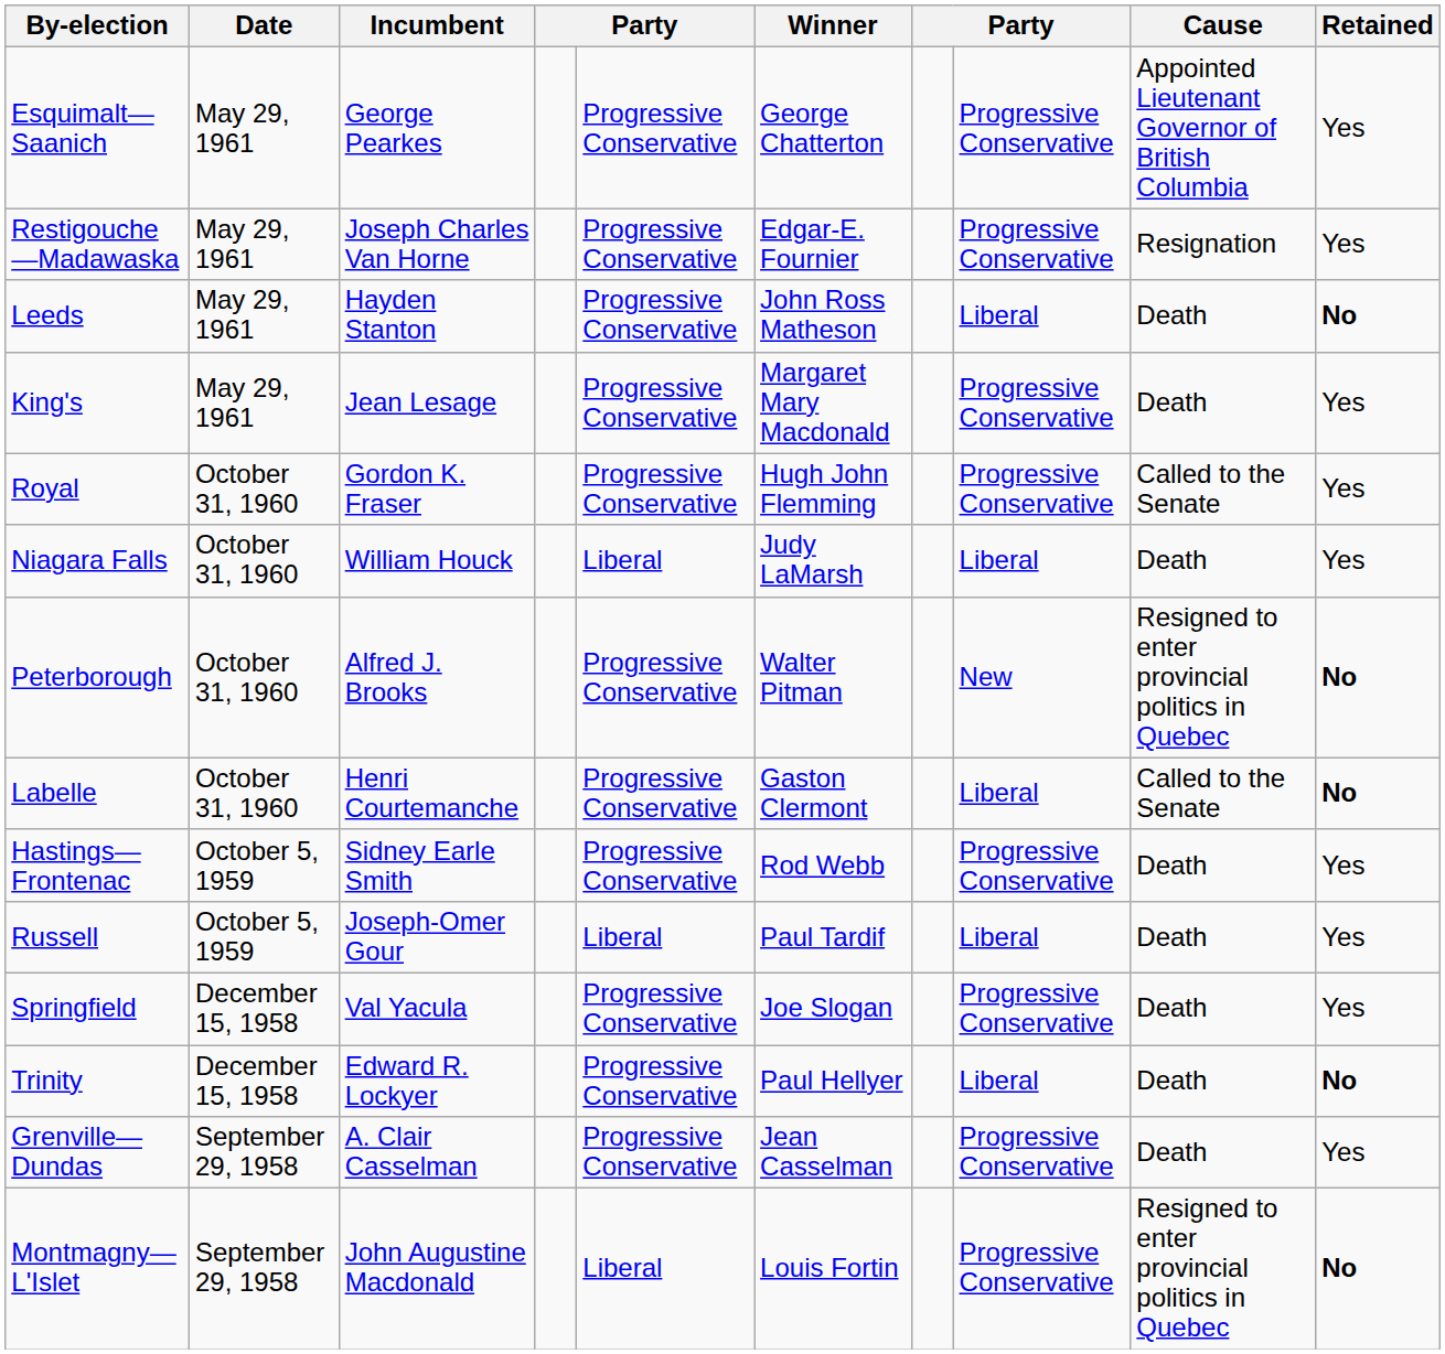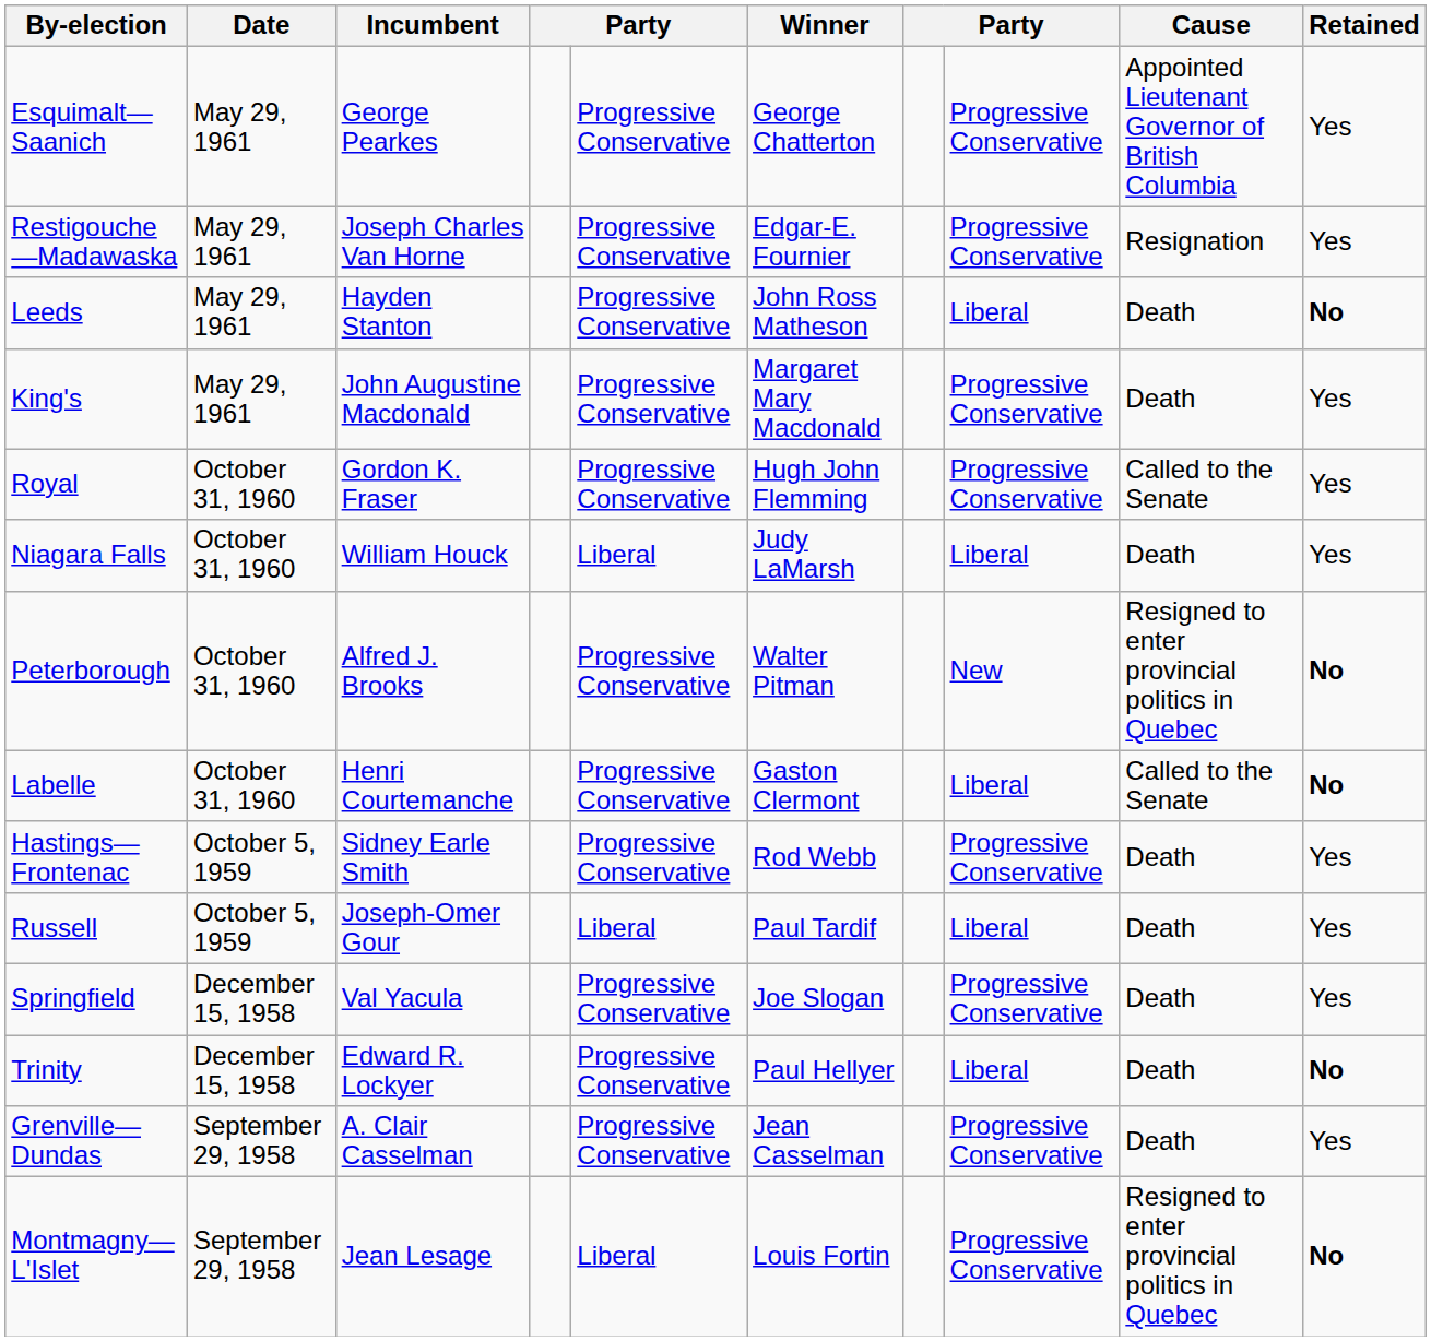 <table class="wikitable">
 <tr>
 <th>By-election</th>
 <th>Date</th>
 <th>Incumbent</th>
 <th colspan=2>Party</th>
 <th>Winner</th>
 <th colspan=2>Party</th>
 <th>Cause</th>
 <th>Retained</th>
 </tr>
 <tr>
 <td><a href='#'>Esquimalt—Saanich</a></td>
 <td>May 29, 1961</td>
 <td><a href='#'>George Pearkes</a></td>
 <td>    </td>
 <td><a href='#'>Progressive Conservative</a></td>
 <td><a href='#'>George Chatterton</a></td>
 <td>    </td>
 <td><a href='#'>Progressive Conservative</a></td>
 <td>Appointed <a href='#'>Lieutenant Governor of British Columbia</a></td>
 <td>Yes</td>
 </tr>
 <tr>
 <td><a href='#'>Restigouche—Madawaska</a></td>
 <td>May 29, 1961</td>
 <td><a href='#'>Joseph Charles Van Horne</a></td>
 <td>    </td>
 <td><a href='#'>Progressive Conservative</a></td>
 <td><a href='#'>Edgar-E. Fournier</a></td>
 <td>    </td>
 <td><a href='#'>Progressive Conservative</a></td>
 <td>Resignation</td>
 <td>Yes</td>
 </tr>
 <tr>
 <td><a href='#'>Leeds</a></td>
 <td>May 29, 1961</td>
 <td><a href='#'>Hayden Stanton</a></td>
 <td>    </td>
 <td><a href='#'>Progressive Conservative</a></td>
 <td><a href='#'>John Ross Matheson</a></td>
 <td>    </td>
 <td><a href='#'>Liberal</a></td>
 <td>Death</td>
 <td><strong>No</strong></td>
 </tr>
 <tr>
 <td><a href='#'>King's</a></td>
 <td>May 29, 1961</td>
-<td><a href='#'>Jean Lesage</a></td>
+<td><a href='#'>John Augustine Macdonald</a></td>
 <td>    </td>
 <td><a href='#'>Progressive Conservative</a></td>
 <td><a href='#'>Margaret Mary Macdonald</a></td>
 <td>    </td>
 <td><a href='#'>Progressive Conservative</a></td>
 <td>Death</td>
 <td>Yes</td>
 </tr>
 <tr>
 <td><a href='#'>Royal</a></td>
 <td>October 31, 1960</td>
 <td><a href='#'>Gordon K. Fraser</a></td>
 <td>    </td>
 <td><a href='#'>Progressive Conservative</a></td>
 <td><a href='#'>Hugh John Flemming</a></td>
 <td>    </td>
 <td><a href='#'>Progressive Conservative</a></td>
 <td>Called to the Senate</td>
 <td>Yes</td>
 </tr>
 <tr>
 <td><a href='#'>Niagara Falls</a></td>
 <td>October 31, 1960</td>
 <td><a href='#'>William Houck</a></td>
 <td>    </td>
 <td><a href='#'>Liberal</a></td>
 <td><a href='#'>Judy LaMarsh</a></td>
 <td>    </td>
 <td><a href='#'>Liberal</a></td>
 <td>Death</td>
 <td>Yes</td>
 </tr>
 <tr>
 <td><a href='#'>Peterborough</a></td>
 <td>October 31, 1960</td>
 <td><a href='#'>Alfred J. Brooks</a></td>
 <td>    </td>
 <td><a href='#'>Progressive Conservative</a></td>
 <td><a href='#'>Walter Pitman</a></td>
 <td>    </td>
 <td><a href='#'>New</a></td>
 <td>Resigned to enter provincial politics in <a href='#'>Quebec</a></td>
 <td><strong>No</strong></td>
 </tr>
 <tr>
 <td><a href='#'>Labelle</a></td>
 <td>October 31, 1960</td>
 <td><a href='#'>Henri Courtemanche</a></td>
 <td>    </td>
 <td><a href='#'>Progressive Conservative</a></td>
 <td><a href='#'>Gaston Clermont</a></td>
 <td>    </td>
 <td><a href='#'>Liberal</a></td>
 <td>Called to the Senate</td>
 <td><strong>No</strong></td>
 </tr>
 <tr>
 <td><a href='#'>Hastings—Frontenac</a></td>
 <td>October 5, 1959</td>
 <td><a href='#'>Sidney Earle Smith</a></td>
 <td>    </td>
 <td><a href='#'>Progressive Conservative</a></td>
 <td><a href='#'>Rod Webb</a></td>
 <td>    </td>
 <td><a href='#'>Progressive Conservative</a></td>
 <td>Death</td>
 <td>Yes</td>
 </tr>
 <tr>
 <td><a href='#'>Russell</a></td>
 <td>October 5, 1959</td>
 <td><a href='#'>Joseph-Omer Gour</a></td>
 <td>    </td>
 <td><a href='#'>Liberal</a></td>
 <td><a href='#'>Paul Tardif</a></td>
 <td>    </td>
 <td><a href='#'>Liberal</a></td>
 <td>Death</td>
 <td>Yes</td>
 </tr>
 <tr>
 <td><a href='#'>Springfield</a></td>
 <td>December 15, 1958</td>
 <td><a href='#'>Val Yacula</a></td>
 <td>    </td>
 <td><a href='#'>Progressive Conservative</a></td>
 <td><a href='#'>Joe Slogan</a></td>
 <td>    </td>
 <td><a href='#'>Progressive Conservative</a></td>
 <td>Death</td>
 <td>Yes</td>
 </tr>
 <tr>
 <td><a href='#'>Trinity</a></td>
 <td>December 15, 1958</td>
 <td><a href='#'>Edward R. Lockyer</a></td>
 <td>    </td>
 <td><a href='#'>Progressive Conservative</a></td>
 <td><a href='#'>Paul Hellyer</a></td>
 <td>    </td>
 <td><a href='#'>Liberal</a></td>
 <td>Death</td>
 <td><strong>No</strong></td>
 </tr>
 <tr>
 <td><a href='#'>Grenville—Dundas</a></td>
 <td>September 29, 1958</td>
 <td><a href='#'>A. Clair Casselman</a></td>
 <td>    </td>
 <td><a href='#'>Progressive Conservative</a></td>
 <td><a href='#'>Jean Casselman</a></td>
 <td>    </td>
 <td><a href='#'>Progressive Conservative</a></td>
 <td>Death</td>
 <td>Yes</td>
 </tr>
 <tr>
 <td><a href='#'>Montmagny—L'Islet</a></td>
 <td>September 29, 1958</td>
-<td><a href='#'>John Augustine Macdonald</a></td>
+<td><a href='#'>Jean Lesage</a></td>
 <td>    </td>
 <td><a href='#'>Liberal</a></td>
 <td><a href='#'>Louis Fortin</a></td>
 <td>    </td>
 <td><a href='#'>Progressive Conservative</a></td>
 <td>Resigned to enter provincial politics in <a href='#'>Quebec</a></td>
 <td><strong>No</strong></td>
 </tr>
 </table>
